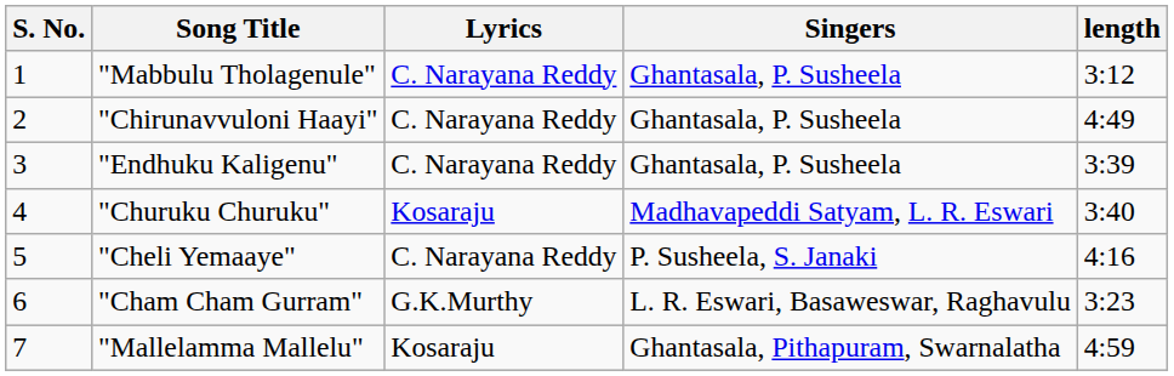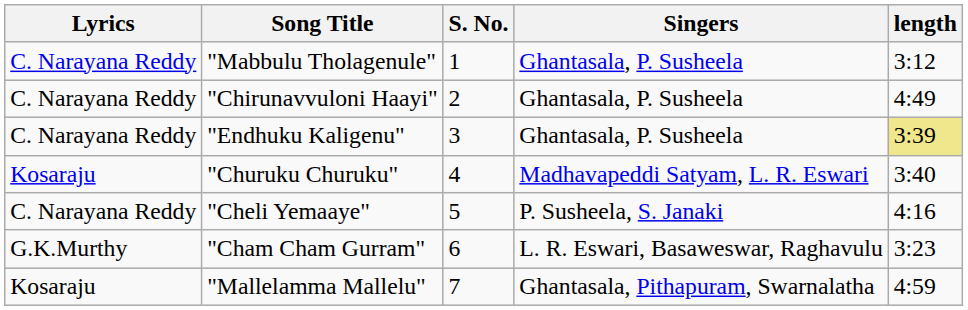 <table class="wikitable">
 <tr>
+<th>Lyrics</th>
+<th>Song Title</th>
 <th>S. No.</th>
-<th>Song Title</th>
-<th>Lyrics</th>
 <th>Singers</th>
 <th>length</th>
 </tr>
 <tr>
+<td><a href='#'>C. Narayana Reddy</a></td>
+<td>"Mabbulu Tholagenule"</td>
 <td>1</td>
-<td>"Mabbulu Tholagenule"</td>
-<td><a href='#'>C. Narayana Reddy</a></td>
 <td><a href='#'>Ghantasala</a>, <a href='#'>P. Susheela</a></td>
 <td>3:12</td>
 </tr>
 <tr>
+<td>C. Narayana Reddy</td>
+<td>"Chirunavvuloni Haayi"</td>
 <td>2</td>
-<td>"Chirunavvuloni Haayi"</td>
-<td>C. Narayana Reddy</td>
 <td>Ghantasala, P. Susheela</td>
 <td>4:49</td>
 </tr>
 <tr>
+<td>C. Narayana Reddy</td>
+<td>"Endhuku Kaligenu"</td>
 <td>3</td>
-<td>"Endhuku Kaligenu"</td>
-<td>C. Narayana Reddy</td>
 <td>Ghantasala, P. Susheela</td>
-<td>3:39</td>
+<td style="background: khaki;">3:39</td>
 </tr>
 <tr>
+<td><a href='#'>Kosaraju</a></td>
+<td>"Churuku Churuku"</td>
 <td>4</td>
-<td>"Churuku Churuku"</td>
-<td><a href='#'>Kosaraju</a></td>
 <td><a href='#'>Madhavapeddi Satyam</a>, <a href='#'>L. R. Eswari</a></td>
 <td>3:40</td>
 </tr>
 <tr>
+<td>C. Narayana Reddy</td>
+<td>"Cheli Yemaaye"</td>
 <td>5</td>
-<td>"Cheli Yemaaye"</td>
-<td>C. Narayana Reddy</td>
 <td>P. Susheela, <a href='#'>S. Janaki</a></td>
 <td>4:16</td>
 </tr>
 <tr>
+<td>G.K.Murthy</td>
+<td>"Cham Cham Gurram"</td>
 <td>6</td>
-<td>"Cham Cham Gurram"</td>
-<td>G.K.Murthy</td>
 <td>L. R. Eswari, Basaweswar, Raghavulu</td>
 <td>3:23</td>
 </tr>
 <tr>
+<td>Kosaraju</td>
+<td>"Mallelamma Mallelu"</td>
 <td>7</td>
-<td>"Mallelamma Mallelu"</td>
-<td>Kosaraju</td>
 <td>Ghantasala, <a href='#'>Pithapuram</a>, Swarnalatha</td>
 <td>4:59</td>
 </tr>
 </table>
